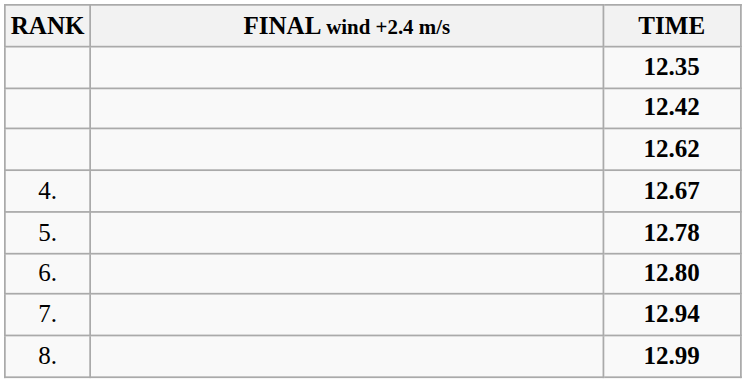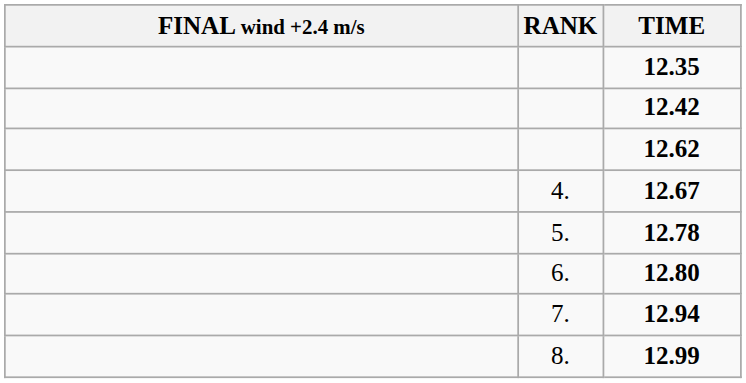 <table class="wikitable" style="border-collapse: collapse; font-size: 90%;">
 <tr>
+<th style="width: 20em">FINAL <small>wind +2.4 m/s</small></th>
 <th>RANK</th>
-<th style="width: 20em">FINAL <small>wind +2.4 m/s</small></th>
 <th style="width: 5em">TIME</th>
 </tr>
 <tr>
+<td></td>
 <td align="center"></td>
-<td></td>
 <td align="center"><strong>12.35</strong></td>
 </tr>
 <tr>
+<td></td>
 <td align="center"></td>
-<td></td>
 <td align="center"><strong>12.42</strong></td>
 </tr>
 <tr>
+<td></td>
 <td align="center"></td>
-<td></td>
 <td align="center"><strong>12.62</strong></td>
 </tr>
 <tr>
+<td></td>
 <td align="center">4.</td>
-<td></td>
 <td align="center"><strong>12.67</strong></td>
 </tr>
 <tr>
+<td></td>
 <td align="center">5.</td>
-<td></td>
 <td align="center"><strong>12.78</strong></td>
 </tr>
 <tr>
+<td></td>
 <td align="center">6.</td>
-<td></td>
 <td align="center"><strong>12.80</strong></td>
 </tr>
 <tr>
+<td></td>
 <td align="center">7.</td>
-<td></td>
 <td align="center"><strong>12.94</strong></td>
 </tr>
 <tr>
+<td></td>
 <td align="center">8.</td>
-<td></td>
 <td align="center"><strong>12.99</strong></td>
 </tr>
 </table>
